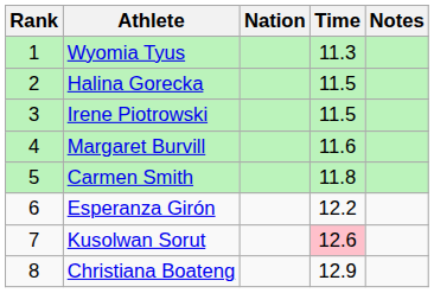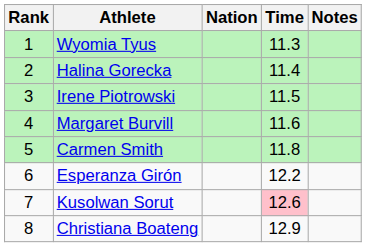 <table class="wikitable sortable" style="text-align:center">
 <tr>
 <th>Rank</th>
 <th>Athlete</th>
 <th>Nation</th>
 <th>Time</th>
 <th>Notes</th>
 </tr>
 <tr bgcolor=bbf3bb>
 <td>1</td>
 <td align=left><a href='#'>Wyomia Tyus</a></td>
 <td align=left></td>
 <td>11.3</td>
 <td></td>
 </tr>
 <tr bgcolor=bbf3bb>
 <td>2</td>
 <td align=left><a href='#'>Halina Gorecka</a></td>
 <td align=left></td>
-<td>11.5</td>
+<td>11.4</td>
 <td></td>
 </tr>
 <tr bgcolor=bbf3bb>
 <td>3</td>
 <td align=left><a href='#'>Irene Piotrowski</a></td>
 <td align=left></td>
 <td>11.5</td>
 <td></td>
 </tr>
 <tr bgcolor=bbf3bb>
 <td>4</td>
 <td align=left><a href='#'>Margaret Burvill</a></td>
 <td align=left></td>
 <td>11.6</td>
 <td></td>
 </tr>
 <tr bgcolor=bbf3bb>
 <td>5</td>
 <td align=left><a href='#'>Carmen Smith</a></td>
 <td align=left></td>
 <td>11.8</td>
 <td></td>
 </tr>
 <tr>
 <td>6</td>
 <td align=left><a href='#'>Esperanza Girón</a></td>
 <td align=left></td>
 <td>12.2</td>
 <td></td>
 </tr>
 <tr>
 <td>7</td>
 <td align=left><a href='#'>Kusolwan Sorut</a></td>
 <td align=left></td>
 <td style="background: pink;">12.6</td>
 <td></td>
 </tr>
 <tr>
 <td>8</td>
 <td align=left><a href='#'>Christiana Boateng</a></td>
 <td align=left></td>
 <td>12.9</td>
 <td></td>
 </tr>
 </table>
